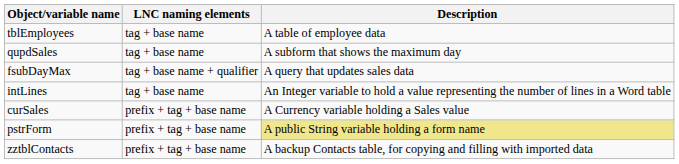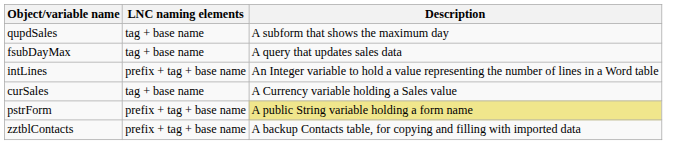 <table class="wikitable">
 <tr>
 <th>Object/variable name</th>
 <th>LNC naming elements</th>
 <th>Description</th>
-</tr>
-<tr>
-<td>tblEmployees</td>
-<td>tag + base name</td>
-<td>A table of employee data</td>
 </tr>
 <tr>
 <td>qupdSales</td>
 <td>tag + base name</td>
 <td>A subform that shows the maximum day</td>
 </tr>
 <tr>
 <td>fsubDayMax</td>
-<td>tag + base name + qualifier</td>
+<td>tag + base name</td>
 <td>A query that updates sales data</td>
 </tr>
 <tr>
 <td>intLines</td>
-<td>tag + base name</td>
+<td>prefix + tag + base name</td>
 <td>An Integer variable to hold a value representing the number of lines in a Word table</td>
 </tr>
 <tr>
 <td>curSales</td>
-<td>prefix + tag + base name</td>
+<td>tag + base name</td>
 <td>A Currency variable holding a Sales value</td>
 </tr>
 <tr>
 <td>pstrForm</td>
 <td>prefix + tag + base name</td>
 <td style="background: khaki;">A public String variable holding a form name</td>
 </tr>
 <tr>
 <td>zztblContacts</td>
 <td>prefix + tag + base name</td>
 <td>A backup Contacts table, for copying and filling with imported data</td>
 </tr>
 </table>
